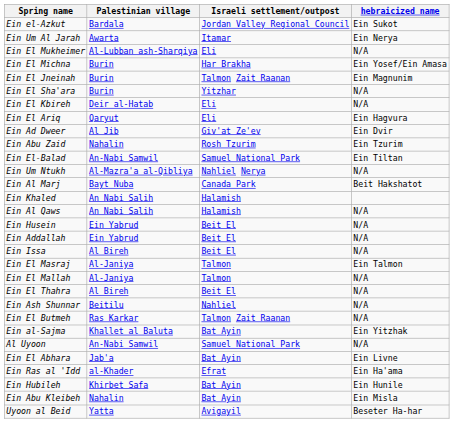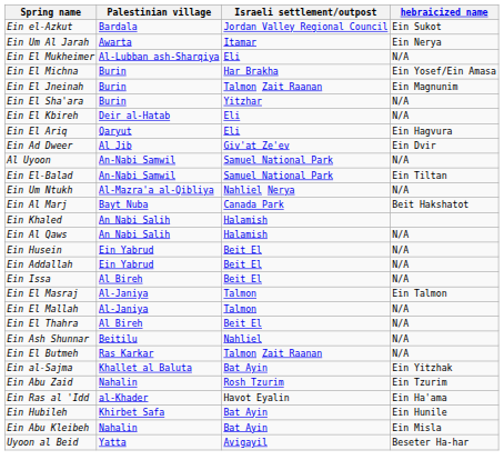 <table class="wikitable">
 <tr>
 <th>Spring name</th>
 <th>Palestinian village</th>
 <th>Israeli settlement/outpost</th>
 <th><a href='#'>hebraicized name</a></th>
 </tr>
 <tr>
 <td><em>Ein el-Azkut</em></td>
 <td><a href='#'>Bardala</a></td>
 <td><a href='#'>Jordan Valley Regional Council</a></td>
 <td>Ein Sukot</td>
 </tr>
 <tr>
 <td><em>Ein Um Al Jarah</em></td>
 <td><a href='#'>Awarta</a></td>
 <td><a href='#'>Itamar</a></td>
 <td>Ein Nerya</td>
 </tr>
 <tr>
 <td><em>Ein El Mukheimer</em></td>
 <td><a href='#'>Al-Lubban ash-Sharqiya</a></td>
 <td><a href='#'>Eli</a></td>
 <td>N/A</td>
 </tr>
 <tr>
 <td><em>Ein El Michna</em></td>
 <td><a href='#'>Burin</a></td>
 <td><a href='#'>Har Brakha</a></td>
 <td>Ein Yosef/Ein  Amasa</td>
 </tr>
 <tr>
 <td><em>Ein El Jneinah</em></td>
 <td><a href='#'>Burin</a></td>
 <td><a href='#'>Talmon</a> <a href='#'>Zait Raanan</a></td>
 <td>Ein Magnunim</td>
 </tr>
 <tr>
 <td><em>Ein El Sha'ara</em></td>
 <td><a href='#'>Burin</a></td>
 <td><a href='#'>Yitzhar</a></td>
 <td>N/A</td>
 </tr>
 <tr>
 <td><em>Ein El Kbireh</em></td>
 <td><a href='#'>Deir al-Hatab</a></td>
 <td><a href='#'>Eli</a></td>
 <td>N/A</td>
 </tr>
 <tr>
 <td><em>Ein El Ariq</em></td>
 <td><a href='#'>Qaryut</a></td>
 <td><a href='#'>Eli</a></td>
 <td>Ein Hagvura</td>
 </tr>
 <tr>
 <td><em>Ein Ad Dweer</em></td>
 <td><a href='#'>Al Jib</a></td>
 <td><a href='#'>Giv'at Ze'ev</a></td>
 <td>Ein Dvir</td>
 </tr>
 <tr>
-<td><em>Ein Abu Zaid</em></td>
-<td><a href='#'>Nahalin</a></td>
-<td><a href='#'>Rosh Tzurim</a></td>
-<td>Ein Tzurim</td>
+<td><em>Al Uyoon</em></td>
+<td><a href='#'>An-Nabi Samwil</a></td>
+<td><a href='#'>Samuel National Park</a></td>
+<td>N/A</td>
 </tr>
 <tr>
 <td><em>Ein El-Balad</em></td>
 <td><a href='#'>An-Nabi Samwil</a></td>
 <td><a href='#'>Samuel National Park</a></td>
 <td>Ein Tiltan</td>
 </tr>
 <tr>
 <td><em>Ein Um Ntukh</em></td>
 <td><a href='#'>Al-Mazra'a al-Qibliya</a></td>
 <td><a href='#'>Nahliel</a> <a href='#'>Nerya</a></td>
 <td>N/A</td>
 </tr>
 <tr>
 <td><em>Ein Al Marj</em></td>
 <td><a href='#'>Bayt Nuba</a></td>
 <td><a href='#'>Canada Park</a></td>
 <td>Beit Hakshatot</td>
 </tr>
 <tr>
 <td><em>Ein Khaled</em></td>
 <td><a href='#'>An Nabi Salih</a></td>
 <td><a href='#'>Halamish</a></td>
 <td></td>
 </tr>
 <tr>
 <td><em>Ein Al Qaws</em></td>
 <td><a href='#'>An Nabi Salih</a></td>
 <td><a href='#'>Halamish</a></td>
 <td>N/A</td>
 </tr>
 <tr>
 <td><em>Ein Husein</em></td>
 <td><a href='#'>Ein Yabrud</a></td>
 <td><a href='#'>Beit El</a></td>
 <td>N/A</td>
 </tr>
 <tr>
 <td><em>Ein Addallah</em></td>
 <td><a href='#'>Ein Yabrud</a></td>
 <td><a href='#'>Beit El</a></td>
 <td>N/A</td>
 </tr>
 <tr>
 <td><em>Ein Issa</em></td>
 <td><a href='#'>Al Bireh</a></td>
 <td><a href='#'>Beit El</a></td>
 <td>N/A</td>
 </tr>
 <tr>
 <td><em>Ein El Masraj</em></td>
 <td><a href='#'>Al-Janiya</a></td>
 <td><a href='#'>Talmon</a></td>
 <td>Ein Talmon</td>
 </tr>
 <tr>
 <td><em>Ein El Mallah</em></td>
 <td><a href='#'>Al-Janiya</a></td>
 <td><a href='#'>Talmon</a></td>
 <td>N/A</td>
 </tr>
 <tr>
 <td><em>Ein El Thahra</em></td>
 <td><a href='#'>Al Bireh</a></td>
 <td><a href='#'>Beit El</a></td>
 <td>N/A</td>
 </tr>
 <tr>
 <td><em>Ein Ash Shunnar</em></td>
 <td><a href='#'>Beitilu</a></td>
 <td><a href='#'>Nahliel</a></td>
 <td>N/A</td>
 </tr>
 <tr>
 <td><em>Ein El Butmeh</em></td>
 <td><a href='#'>Ras Karkar</a></td>
 <td><a href='#'>Talmon</a> <a href='#'>Zait Raanan</a></td>
 <td>N/A</td>
 </tr>
 <tr>
 <td><em>Ein al-Sajma </em></td>
 <td><a href='#'>Khallet al Baluta</a></td>
 <td><a href='#'>Bat Ayin</a></td>
 <td>Ein Yitzhak</td>
 </tr>
 <tr>
-<td><em>Al Uyoon</em></td>
-<td><a href='#'>An-Nabi Samwil</a></td>
-<td><a href='#'>Samuel National Park</a></td>
-<td>N/A</td>
-</tr>
-<tr>
-<td><em>Ein El Abhara</em></td>
-<td><a href='#'>Jab'a</a></td>
-<td><a href='#'>Bat Ayin</a></td>
-<td>Ein Livne</td>
+<td><em>Ein Abu Zaid</em></td>
+<td><a href='#'>Nahalin</a></td>
+<td><a href='#'>Rosh Tzurim</a></td>
+<td>Ein Tzurim</td>
 </tr>
 <tr>
 <td><em>Ein Ras al 'Idd</em></td>
 <td><a href='#'>al-Khader</a></td>
-<td><a href='#'>Efrat</a></td>
+<td>Havot Eyalin</td>
 <td>Ein Ha'ama</td>
 </tr>
 <tr>
 <td><em>Ein Hubileh</em></td>
 <td><a href='#'>Khirbet Safa</a></td>
 <td><a href='#'>Bat Ayin</a></td>
 <td>Ein Hunile</td>
 </tr>
 <tr>
 <td><em>Ein Abu Kleibeh</em></td>
 <td><a href='#'>Nahalin</a></td>
 <td><a href='#'>Bat Ayin</a></td>
 <td>Ein Misla</td>
 </tr>
 <tr>
 <td><em>Uyoon al Beid</em></td>
 <td><a href='#'>Yatta</a></td>
 <td><a href='#'>Avigayil</a></td>
 <td>Beseter Ha-har</td>
 </tr>
 </table>
